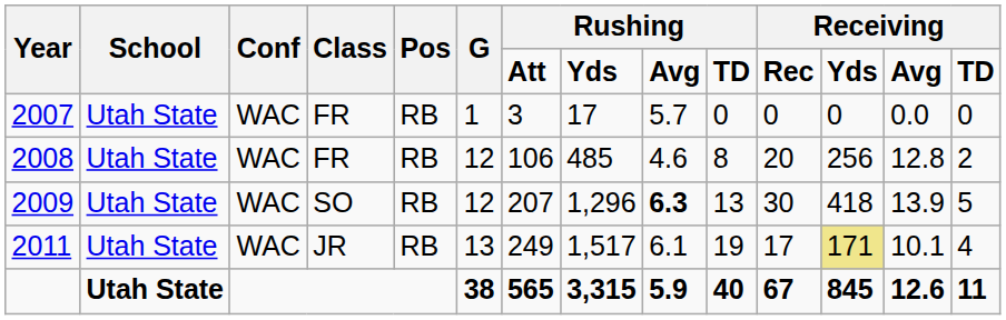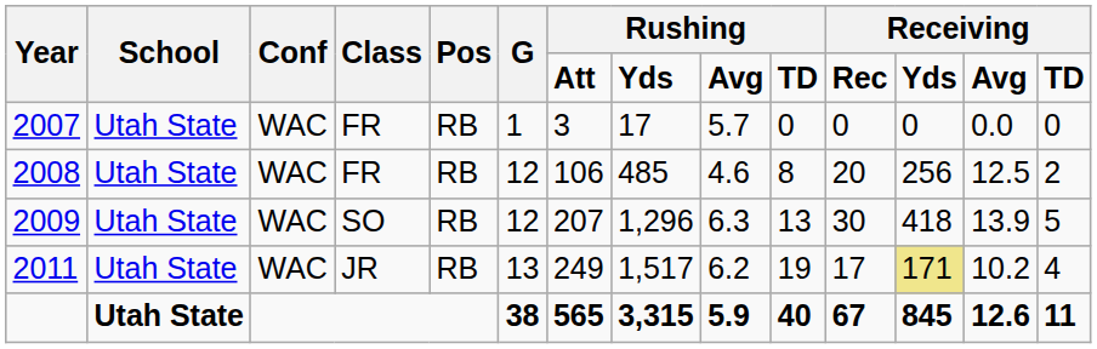 <table class="wikitable">
 <tr>
 <th rowspan="2">Year</th>
 <th rowspan="2">School</th>
 <th rowspan="2">Conf</th>
 <th rowspan="2">Class</th>
 <th rowspan="2">Pos</th>
 <th rowspan="2">G</th>
 <th colspan="4" style="text-align: center; font-weight:bold;">Rushing</th>
 <th colspan="4" style="text-align: center; font-weight:bold;">Receiving</th>
 </tr>
 <tr>
 <td style="font-weight:bold;">Att</td>
 <td style="font-weight:bold;">Yds</td>
 <td style="font-weight:bold;">Avg</td>
 <td style="font-weight:bold;">TD</td>
 <td style="font-weight:bold;">Rec</td>
 <td style="font-weight:bold;">Yds</td>
 <td style="font-weight:bold;">Avg</td>
 <td style="font-weight:bold;">TD</td>
 </tr>
 <tr>
 <td><a href='#'>2007</a></td>
 <td><a href='#'>Utah State</a></td>
 <td>WAC</td>
 <td>FR</td>
 <td>RB</td>
 <td>1</td>
 <td>3</td>
 <td>17</td>
 <td>5.7</td>
 <td>0</td>
 <td>0</td>
 <td>0</td>
 <td>0.0</td>
 <td>0</td>
 </tr>
 <tr>
 <td><a href='#'>2008</a></td>
 <td><a href='#'>Utah State</a></td>
 <td>WAC</td>
 <td>FR</td>
 <td>RB</td>
 <td>12</td>
 <td>106</td>
 <td>485</td>
 <td>4.6</td>
 <td>8</td>
 <td>20</td>
 <td>256</td>
-<td>12.8</td>
+<td>12.5</td>
 <td>2</td>
 </tr>
 <tr>
 <td><a href='#'>2009</a></td>
 <td><a href='#'>Utah State</a></td>
 <td>WAC</td>
 <td>SO</td>
 <td>RB</td>
 <td>12</td>
 <td>207</td>
 <td>1,296</td>
-<td><strong>6.3</strong></td>
+<td>6.3</td>
 <td>13</td>
 <td>30</td>
 <td>418</td>
 <td>13.9</td>
 <td>5</td>
 </tr>
 <tr>
 <td><a href='#'>2011</a></td>
 <td><a href='#'>Utah State</a></td>
 <td>WAC</td>
 <td>JR</td>
 <td>RB</td>
 <td>13</td>
 <td>249</td>
 <td>1,517</td>
-<td>6.1</td>
+<td>6.2</td>
 <td>19</td>
 <td>17</td>
 <td style="background: khaki;">171</td>
-<td>10.1</td>
+<td>10.2</td>
 <td>4</td>
 </tr>
 <tr>
 <td style="font-weight:bold;"></td>
 <td style="font-weight:bold;">Utah State</td>
 <td colspan="3" style="font-weight:bold;"></td>
 <td style="font-weight:bold;">38</td>
 <td style="font-weight:bold;">565</td>
 <td style="font-weight:bold;">3,315</td>
 <td style="font-weight:bold;">5.9</td>
 <td style="font-weight:bold;">40</td>
 <td style="font-weight:bold;">67</td>
 <td style="font-weight:bold;">845</td>
 <td style="font-weight:bold;">12.6</td>
 <td style="font-weight:bold;">11</td>
 </tr>
 </table>
